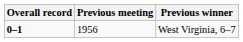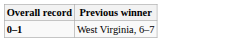 <table class="wikitable">
 <tr>
 <th>Overall record</th>
-<th>Previous meeting</th>
 <th>Previous winner</th>
 </tr>
 <tr>
 <td><strong>0–1</strong></td>
-<td>1956</td>
 <td>West Virginia, 6–7</td>
 </tr>
 </table>
